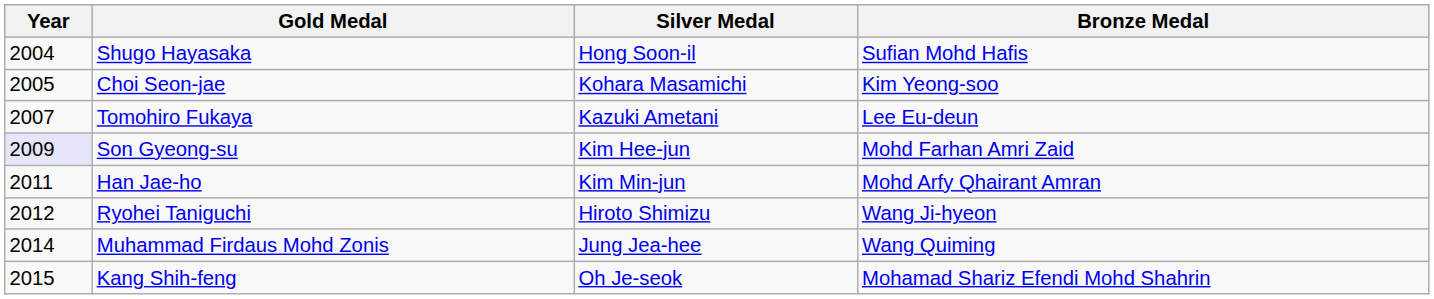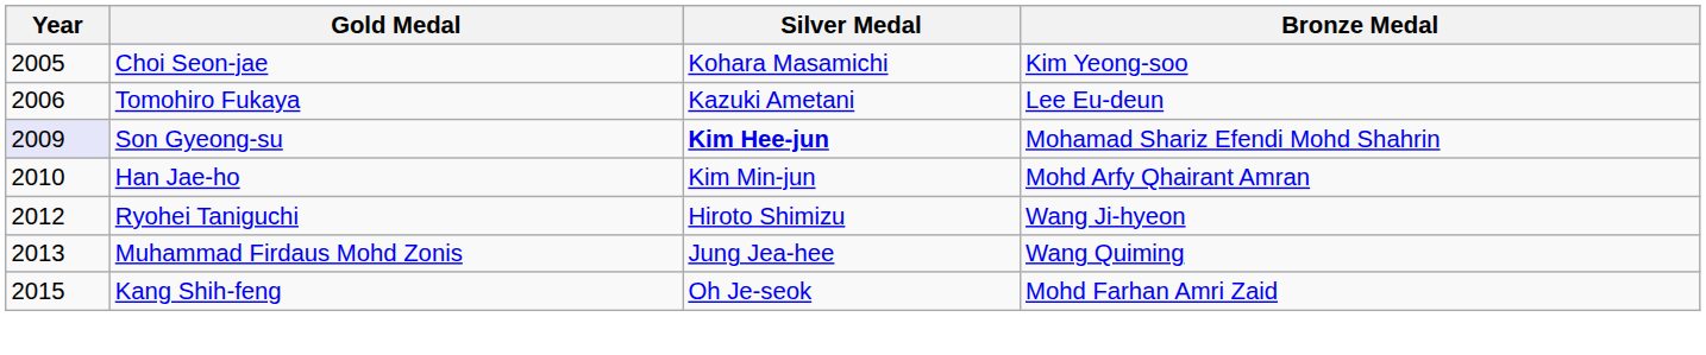 <table class=wikitable style="font-size:90%" width="80%">
 <tr style="background:#ccccff;">
 <th>Year</th>
 <th> <strong>Gold Medal</strong></th>
 <th> <strong>Silver Medal</strong></th>
 <th> <strong>Bronze Medal</strong></th>
 </tr>
 <tr>
-<td>2004</td>
-<td> <a href='#'>Shugo Hayasaka</a></td>
-<td> <a href='#'>Hong Soon-il</a></td>
-<td> <a href='#'>Sufian Mohd Hafis</a></td>
-</tr>
-<tr>
 <td>2005</td>
 <td> <a href='#'>Choi Seon-jae</a></td>
 <td> <a href='#'>Kohara Masamichi</a></td>
 <td> <a href='#'>Kim Yeong-soo</a></td>
 </tr>
 <tr>
-<td>2007</td>
+<td>2006</td>
 <td> <a href='#'>Tomohiro Fukaya</a></td>
 <td> <a href='#'>Kazuki Ametani</a></td>
 <td> <a href='#'>Lee Eu-deun</a></td>
 </tr>
 <tr>
 <td style="background: lavender;">2009</td>
 <td> <a href='#'>Son Gyeong-su</a></td>
-<td> <a href='#'>Kim Hee-jun</a></td>
-<td> <a href='#'>Mohd Farhan Amri Zaid</a></td>
+<td><strong> <a href='#'>Kim Hee-jun</a></strong></td>
+<td> <a href='#'>Mohamad Shariz Efendi Mohd Shahrin</a></td>
 </tr>
 <tr>
-<td>2011</td>
+<td>2010</td>
 <td> <a href='#'>Han Jae-ho</a></td>
 <td> <a href='#'>Kim Min-jun</a></td>
 <td> <a href='#'>Mohd Arfy Qhairant Amran</a></td>
 </tr>
 <tr>
 <td>2012</td>
 <td> <a href='#'>Ryohei Taniguchi</a></td>
 <td> <a href='#'>Hiroto Shimizu</a></td>
 <td> <a href='#'>Wang Ji-hyeon</a></td>
 </tr>
 <tr>
-<td>2014</td>
+<td>2013</td>
 <td> <a href='#'>Muhammad Firdaus Mohd Zonis</a></td>
 <td> <a href='#'>Jung Jea-hee</a></td>
 <td> <a href='#'>Wang Quiming</a></td>
 </tr>
 <tr>
 <td>2015</td>
 <td> <a href='#'>Kang Shih-feng</a></td>
 <td> <a href='#'>Oh Je-seok</a></td>
-<td> <a href='#'>Mohamad Shariz Efendi Mohd Shahrin</a></td>
+<td> <a href='#'>Mohd Farhan Amri Zaid</a></td>
 </tr>
 </table>
